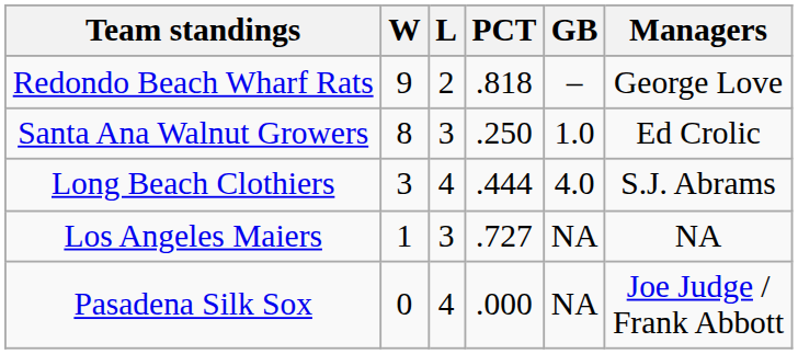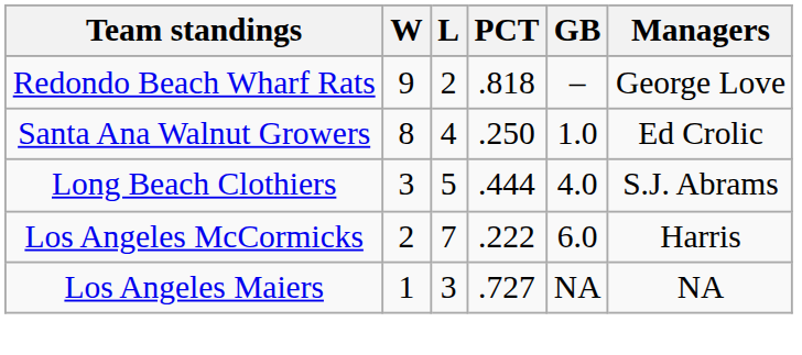 <table class="wikitable">
 <tr>
 <th>Team standings</th>
 <th>W</th>
 <th>L</th>
 <th>PCT</th>
 <th>GB</th>
 <th>Managers</th>
 </tr>
 <tr align=center>
 <td><a href='#'>Redondo Beach Wharf Rats</a></td>
 <td>9</td>
 <td>2</td>
 <td>.818</td>
 <td>–</td>
 <td>George Love</td>
 </tr>
 <tr align=center>
 <td><a href='#'>Santa Ana Walnut Growers</a></td>
 <td>8</td>
-<td>3</td>
+<td>4</td>
 <td>.250</td>
 <td>1.0</td>
 <td>Ed Crolic</td>
 </tr>
 <tr align=center>
 <td><a href='#'>Long Beach Clothiers</a></td>
 <td>3</td>
-<td>4</td>
+<td>5</td>
 <td>.444</td>
 <td>4.0</td>
 <td>S.J. Abrams</td>
+</tr>
+<tr align=center>
+<td><a href='#'>Los Angeles McCormicks</a></td>
+<td>2</td>
+<td>7</td>
+<td>.222</td>
+<td>6.0</td>
+<td>Harris</td>
 </tr>
 <tr align=center>
 <td><a href='#'>Los Angeles Maiers</a></td>
 <td>1</td>
 <td>3</td>
 <td>.727</td>
 <td>NA</td>
 <td>NA</td>
 </tr>
-<tr align=center>
-<td><a href='#'>Pasadena Silk Sox</a></td>
-<td>0</td>
-<td>4</td>
-<td>.000</td>
-<td>NA</td>
-<td><a href='#'>Joe Judge</a> /<br> Frank Abbott</td>
-</tr>
 </table>
